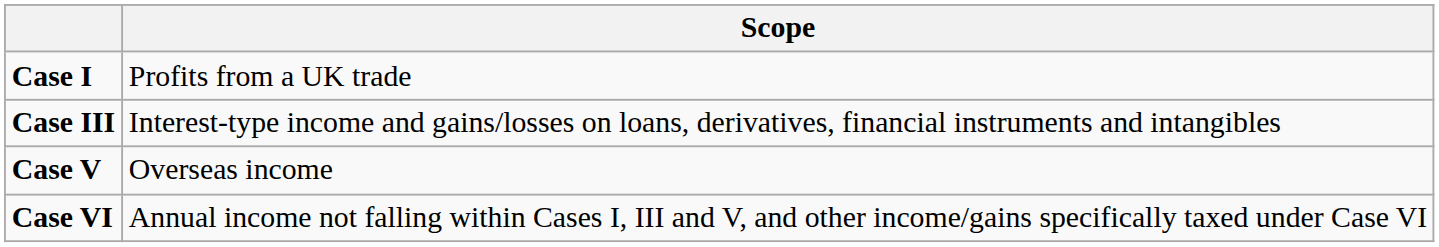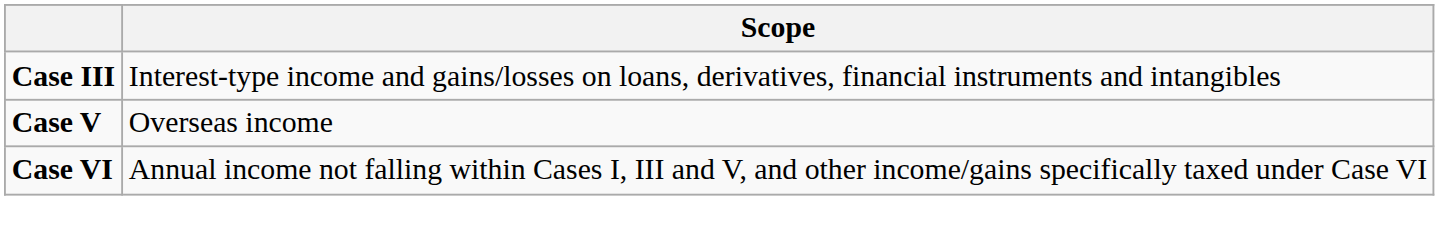 <table class="wikitable">
 <tr>
 <th></th>
 <th>Scope</th>
-</tr>
-<tr>
-<td><strong>Case I</strong></td>
-<td>Profits from a UK trade</td>
 </tr>
 <tr>
 <td><strong>Case III</strong></td>
 <td>Interest-type income and gains/losses on loans, derivatives, financial instruments and intangibles</td>
 </tr>
 <tr>
 <td><strong>Case V</strong></td>
 <td>Overseas income</td>
 </tr>
 <tr>
 <td><strong>Case VI</strong></td>
 <td>Annual income not falling within Cases I, III and V, and other income/gains specifically taxed under Case VI</td>
 </tr>
 </table>
